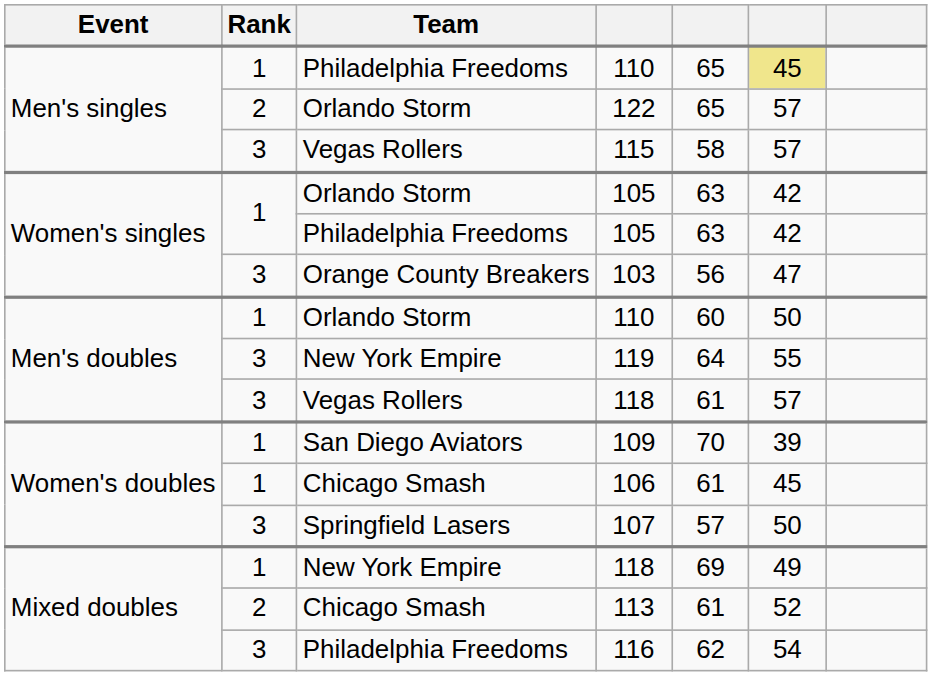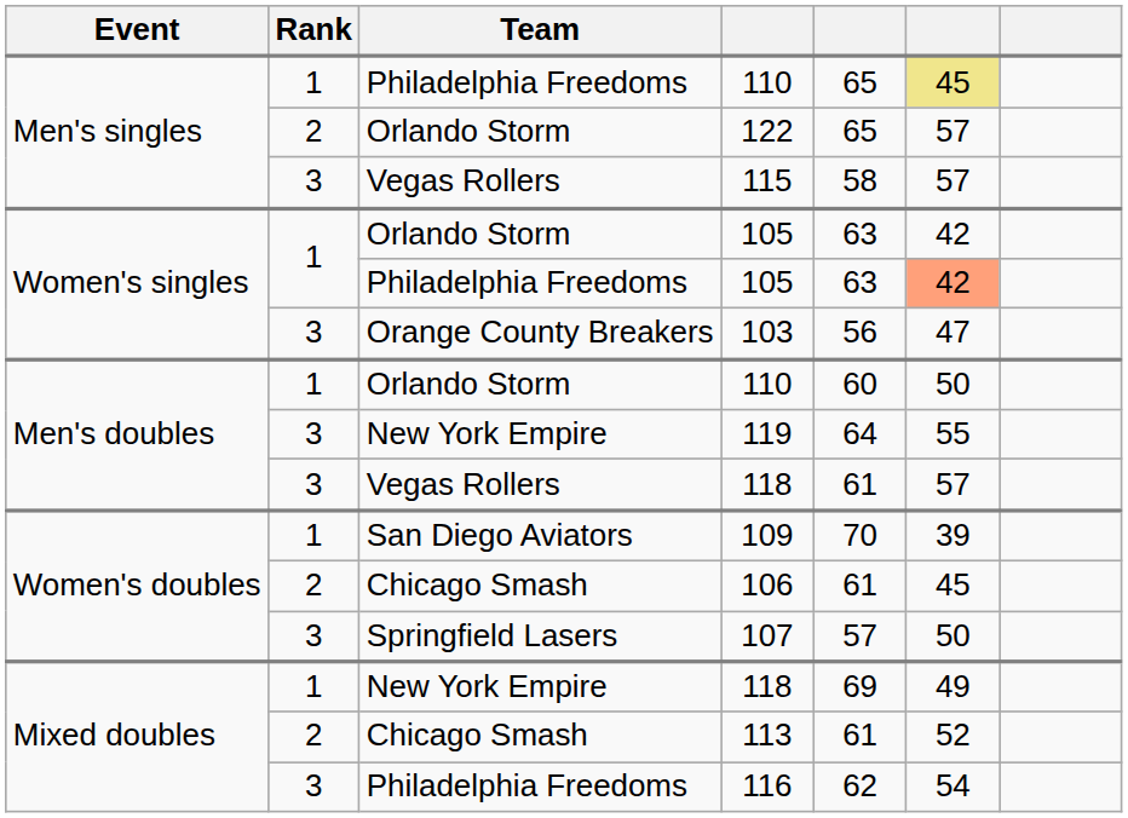 <table class="wikitable" style="text-align: center">
 <tr>
 <th>Event</th>
 <th>Rank</th>
 <th>Team</th>
 <th width="40"></th>
 <th width="40"></th>
 <th width="40"></th>
 <th width="55"></th>
 </tr>
 <tr style="border-top:2px solid gray;">
 <td align="left" rowspan=3>Men's singles</td>
 <td>1</td>
 <td align="left">Philadelphia Freedoms</td>
 <td>110</td>
 <td>65</td>
 <td style="background: khaki;">45</td>
 <td></td>
 </tr>
 <tr>
 <td>2</td>
 <td align="left">Orlando Storm</td>
 <td>122</td>
 <td>65</td>
 <td>57</td>
 <td></td>
 </tr>
 <tr>
 <td>3</td>
 <td align="left">Vegas Rollers</td>
 <td>115</td>
 <td>58</td>
 <td>57</td>
 <td></td>
 </tr>
 <tr style="border-top:2px solid gray;">
 <td align="left" rowspan=3>Women's singles</td>
 <td rowspan=2>1</td>
 <td align="left">Orlando Storm</td>
 <td>105</td>
 <td>63</td>
 <td>42</td>
 <td></td>
 </tr>
 <tr>
 <td align="left">Philadelphia Freedoms</td>
 <td>105</td>
 <td>63</td>
-<td>42</td>
+<td style="background: lightsalmon;">42</td>
 <td></td>
 </tr>
 <tr>
 <td>3</td>
 <td align="left">Orange County Breakers</td>
 <td>103</td>
 <td>56</td>
 <td>47</td>
 <td></td>
 </tr>
 <tr style="border-top:2px solid gray;">
 <td align="left" rowspan=3>Men's doubles</td>
 <td>1</td>
 <td align="left">Orlando Storm</td>
 <td>110</td>
 <td>60</td>
 <td>50</td>
 <td></td>
 </tr>
 <tr>
 <td>3</td>
 <td align="left">New York Empire</td>
 <td>119</td>
 <td>64</td>
 <td>55</td>
 <td></td>
 </tr>
 <tr>
 <td>3</td>
 <td align="left">Vegas Rollers</td>
 <td>118</td>
 <td>61</td>
 <td>57</td>
 <td></td>
 </tr>
 <tr style="border-top:2px solid gray;">
 <td align="left" rowspan=3>Women's doubles</td>
 <td>1</td>
 <td align="left">San Diego Aviators</td>
 <td>109</td>
 <td>70</td>
 <td>39</td>
 <td></td>
 </tr>
 <tr>
-<td>1</td>
+<td>2</td>
 <td align="left">Chicago Smash</td>
 <td>106</td>
 <td>61</td>
 <td>45</td>
 <td></td>
 </tr>
 <tr>
 <td>3</td>
 <td align="left">Springfield Lasers</td>
 <td>107</td>
 <td>57</td>
 <td>50</td>
 <td></td>
 </tr>
 <tr style="border-top:2px solid gray;">
 <td align="left" rowspan=3>Mixed doubles</td>
 <td>1</td>
 <td align="left">New York Empire</td>
 <td>118</td>
 <td>69</td>
 <td>49</td>
 <td></td>
 </tr>
 <tr>
 <td>2</td>
 <td align="left">Chicago Smash</td>
 <td>113</td>
 <td>61</td>
 <td>52</td>
 <td></td>
 </tr>
 <tr>
 <td>3</td>
 <td align="left">Philadelphia Freedoms</td>
 <td>116</td>
 <td>62</td>
 <td>54</td>
 <td></td>
 </tr>
 </table>
